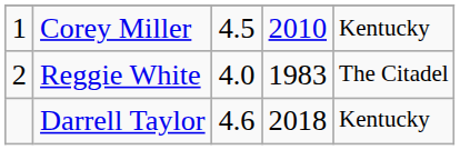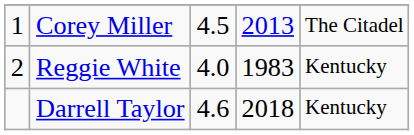 <table class="wikitable">
 <tr>
 </tr>
 <tr>
 <td>1</td>
 <td><a href='#'>Corey Miller</a></td>
 <td>4.5</td>
-<td><a href='#'>2010</a></td>
-<td style="font-size:80%;">Kentucky</td>
+<td><a href='#'>2013</a></td>
+<td style="font-size:80%;">The Citadel</td>
 </tr>
 <tr>
 <td>2</td>
 <td><a href='#'>Reggie White</a></td>
 <td>4.0</td>
 <td>1983</td>
-<td style="font-size:80%;">The Citadel</td>
+<td style="font-size:80%;">Kentucky</td>
 </tr>
 <tr>
 <td></td>
 <td><a href='#'>Darrell Taylor</a></td>
 <td>4.6</td>
 <td>2018</td>
 <td style="font-size:80%;">Kentucky</td>
 </tr>
 </table>
